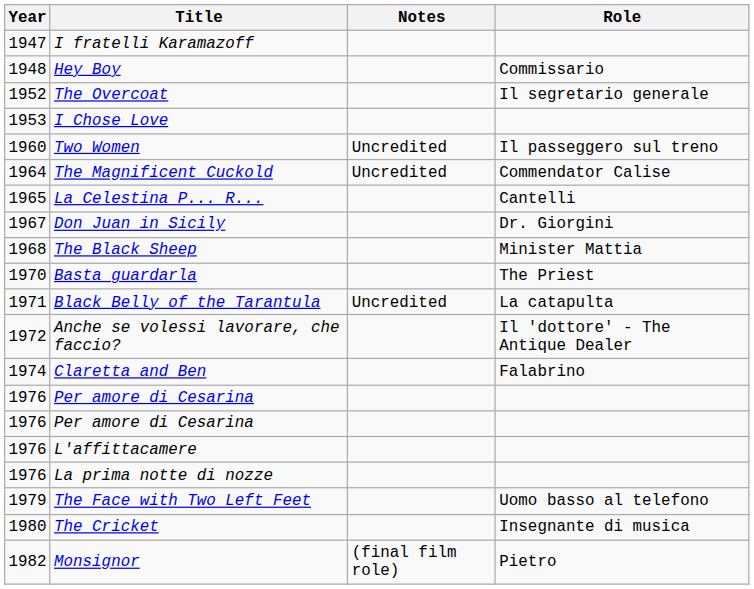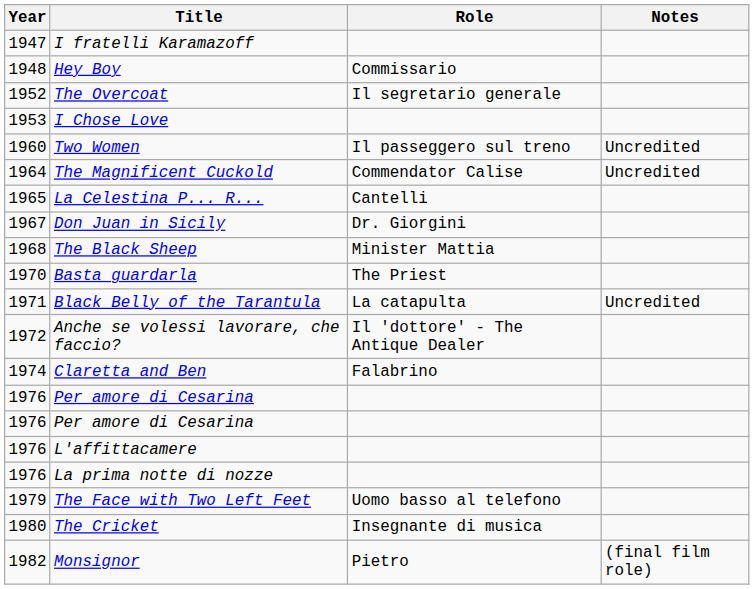 <table class="wikitable">
 <tr>
 <th>Year</th>
 <th>Title</th>
+<th>Role</th>
 <th>Notes</th>
-<th>Role</th>
 </tr>
 <tr>
 <td>1947</td>
 <td><em>I fratelli Karamazoff</em></td>
 <td></td>
 <td></td>
 </tr>
 <tr>
 <td>1948</td>
 <td><em><a href='#'>Hey Boy</a></em></td>
+<td>Commissario</td>
 <td></td>
-<td>Commissario</td>
 </tr>
 <tr>
 <td>1952</td>
 <td><em><a href='#'>The Overcoat</a></em></td>
+<td>Il segretario generale</td>
 <td></td>
-<td>Il segretario generale</td>
 </tr>
 <tr>
 <td>1953</td>
 <td><em><a href='#'>I Chose Love</a></em></td>
 <td></td>
 <td></td>
 </tr>
 <tr>
 <td>1960</td>
 <td><em><a href='#'>Two Women</a></em></td>
+<td>Il passeggero sul treno</td>
 <td>Uncredited</td>
-<td>Il passeggero sul treno</td>
 </tr>
 <tr>
 <td>1964</td>
 <td><em><a href='#'>The Magnificent Cuckold</a></em></td>
+<td>Commendator Calise</td>
 <td>Uncredited</td>
-<td>Commendator Calise</td>
 </tr>
 <tr>
 <td>1965</td>
 <td><em><a href='#'>La Celestina P... R...</a></em></td>
+<td>Cantelli</td>
 <td></td>
-<td>Cantelli</td>
 </tr>
 <tr>
 <td>1967</td>
 <td><em><a href='#'>Don Juan in Sicily</a></em></td>
+<td>Dr. Giorgini</td>
 <td></td>
-<td>Dr. Giorgini</td>
 </tr>
 <tr>
 <td>1968</td>
 <td><em><a href='#'>The Black Sheep</a></em></td>
+<td>Minister Mattia</td>
 <td></td>
-<td>Minister Mattia</td>
 </tr>
 <tr>
 <td>1970</td>
 <td><em><a href='#'>Basta guardarla</a></em></td>
+<td>The Priest</td>
 <td></td>
-<td>The Priest</td>
 </tr>
 <tr>
 <td>1971</td>
 <td><em><a href='#'>Black Belly of the Tarantula</a></em></td>
+<td>La catapulta</td>
 <td>Uncredited</td>
-<td>La catapulta</td>
 </tr>
 <tr>
 <td>1972</td>
 <td><em>Anche se volessi lavorare, che faccio?</em></td>
+<td>Il 'dottore' - The Antique Dealer</td>
 <td></td>
-<td>Il 'dottore' - The Antique Dealer</td>
 </tr>
 <tr>
 <td>1974</td>
 <td><em><a href='#'>Claretta and Ben</a></em></td>
+<td>Falabrino</td>
 <td></td>
-<td>Falabrino</td>
 </tr>
 <tr>
 <td>1976</td>
 <td><em><a href='#'>Per amore di Cesarina</a></em></td>
 <td></td>
 <td></td>
 </tr>
 <tr>
 <td>1976</td>
 <td><em>Per amore di Cesarina</em></td>
 <td></td>
 <td></td>
 </tr>
 <tr>
 <td>1976</td>
 <td><em>L'affittacamere</em></td>
 <td></td>
 <td></td>
 </tr>
 <tr>
 <td>1976</td>
 <td><em>La prima notte di nozze</em></td>
 <td></td>
 <td></td>
 </tr>
 <tr>
 <td>1979</td>
 <td><em><a href='#'>The Face with Two Left Feet</a></em></td>
+<td>Uomo basso al telefono</td>
 <td></td>
-<td>Uomo basso al telefono</td>
 </tr>
 <tr>
 <td>1980</td>
 <td><em><a href='#'>The Cricket</a></em></td>
+<td>Insegnante di musica</td>
 <td></td>
-<td>Insegnante di musica</td>
 </tr>
 <tr>
 <td>1982</td>
 <td><em><a href='#'>Monsignor</a></em></td>
+<td>Pietro</td>
 <td>(final film role)</td>
-<td>Pietro</td>
 </tr>
 </table>
